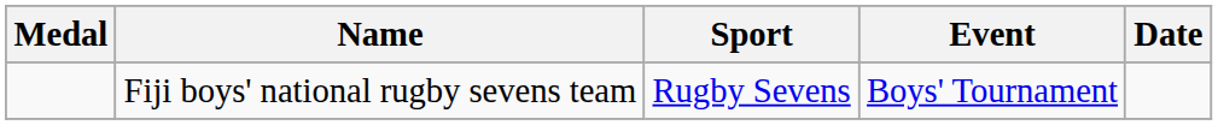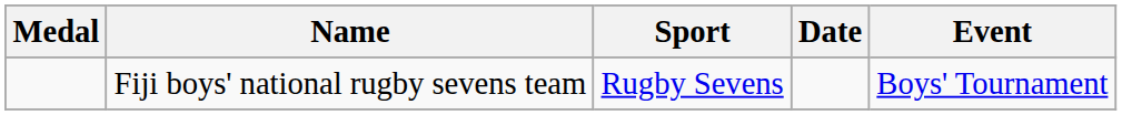 <table class="wikitable sortable" style="font-size: 95%;">
 <tr>
 <th>Medal</th>
 <th>Name</th>
 <th>Sport</th>
+<th>Date</th>
 <th>Event</th>
-<th>Date</th>
 </tr>
 <tr>
 <td></td>
 <td>Fiji boys' national rugby sevens team</td>
 <td><a href='#'>Rugby Sevens</a></td>
+<td></td>
 <td><a href='#'>Boys' Tournament</a></td>
-<td></td>
 </tr>
 </table>
